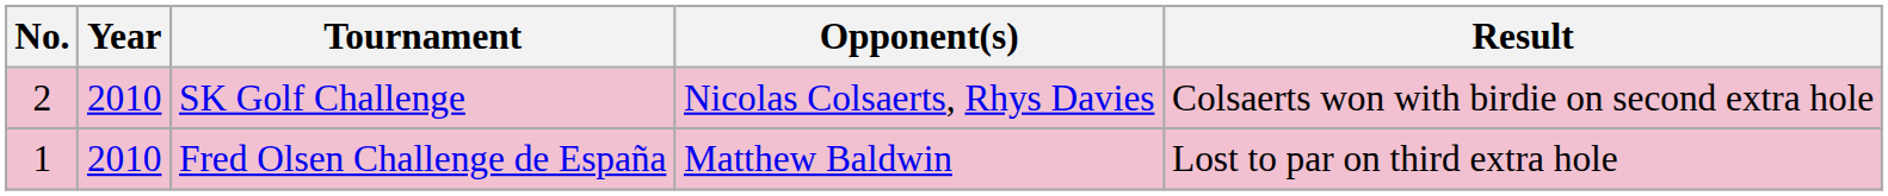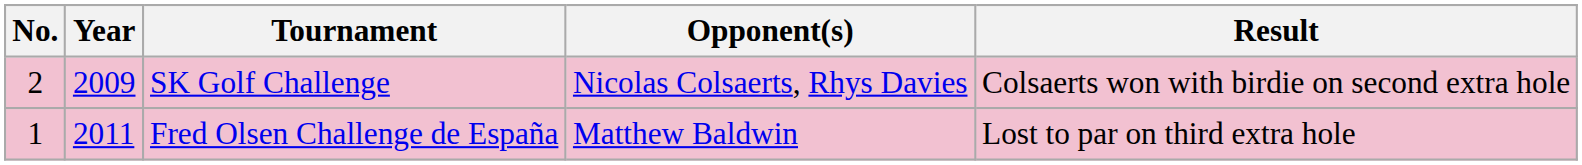 <table class="wikitable" style="font-size:95%;">
 <tr>
 <th>No.</th>
 <th>Year</th>
 <th>Tournament</th>
 <th>Opponent(s)</th>
 <th>Result</th>
 </tr>
 <tr style="background:#F2C1D1;">
 <td align=center>2</td>
-<td><a href='#'>2010</a></td>
+<td><a href='#'>2009</a></td>
 <td><a href='#'>SK Golf Challenge</a></td>
 <td> <a href='#'>Nicolas Colsaerts</a>,  <a href='#'>Rhys Davies</a></td>
 <td>Colsaerts won with birdie on second extra hole</td>
 </tr>
 <tr style="background:#F2C1D1;">
 <td align=center>1</td>
-<td><a href='#'>2010</a></td>
+<td><a href='#'>2011</a></td>
 <td><a href='#'>Fred Olsen Challenge de España</a></td>
 <td> <a href='#'>Matthew Baldwin</a></td>
 <td>Lost to par on third extra hole</td>
 </tr>
 </table>
